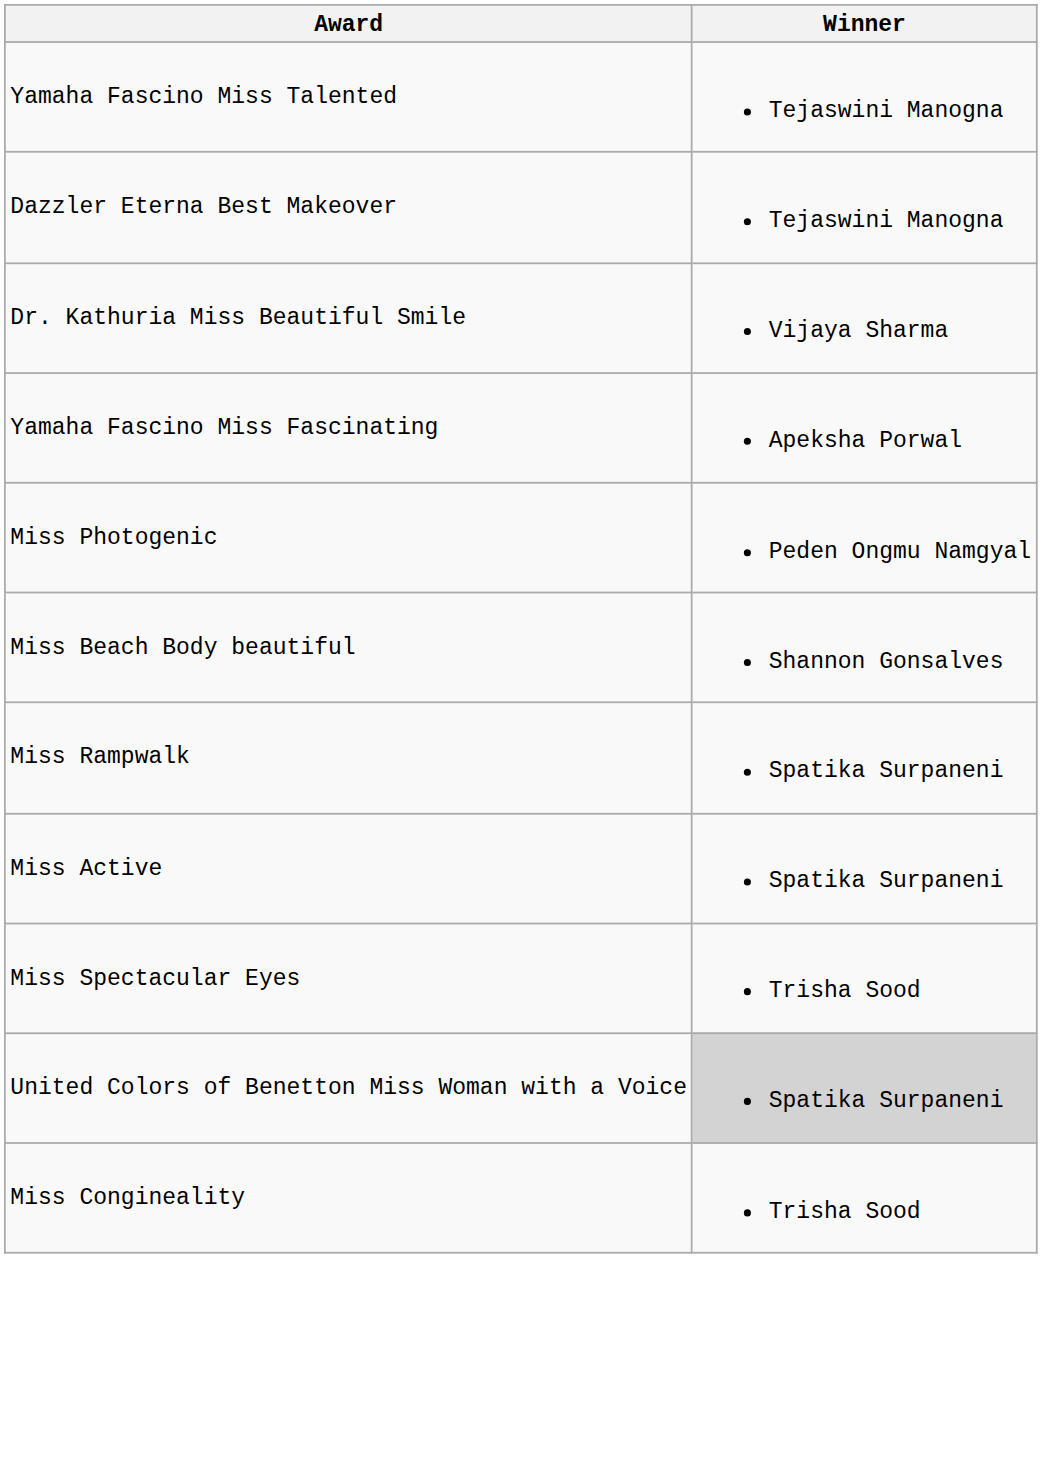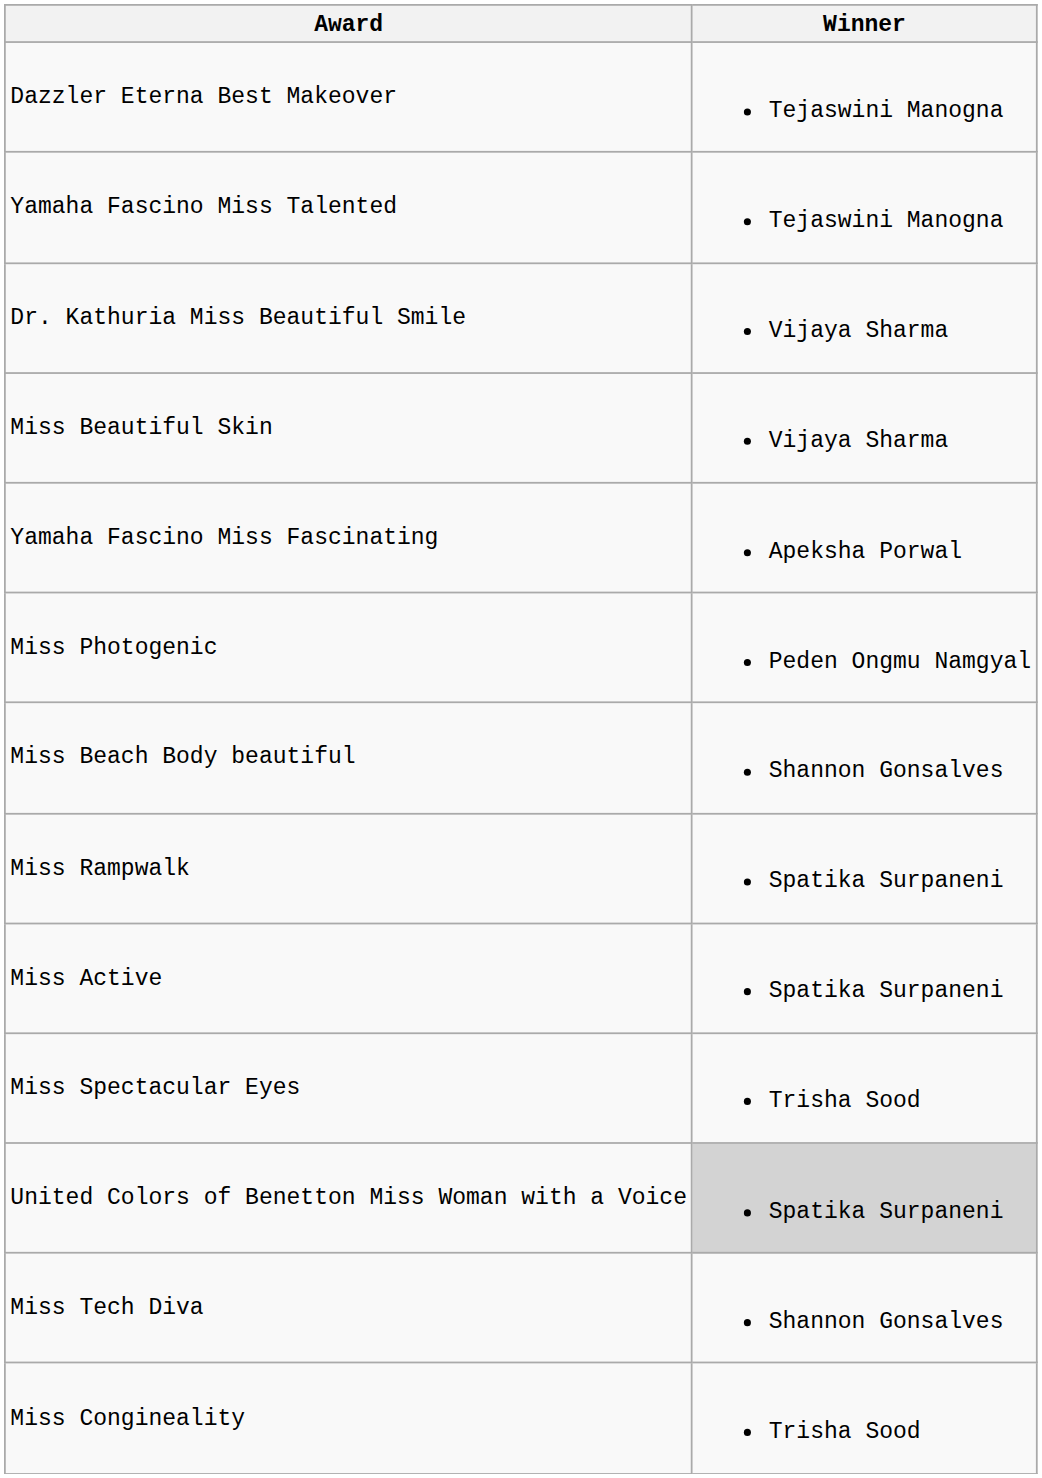 <table class="wikitable">
 <tr>
 <th>Award</th>
 <th>Winner</th>
 </tr>
 <tr>
+<td>Dazzler Eterna Best Makeover</td>
+<td><br><ul><li>Tejaswini Manogna</li></ul></td>
+</tr>
+<tr>
 <td>Yamaha Fascino Miss Talented</td>
 <td><br><ul><li>Tejaswini Manogna</li></ul></td>
 </tr>
 <tr>
-<td>Dazzler Eterna Best Makeover</td>
-<td><br><ul><li>Tejaswini Manogna</li></ul></td>
+<td>Dr. Kathuria Miss Beautiful Smile</td>
+<td><br><ul><li>Vijaya Sharma</li></ul></td>
 </tr>
 <tr>
-<td>Dr. Kathuria Miss Beautiful Smile</td>
+<td>Miss Beautiful Skin</td>
 <td><br><ul><li>Vijaya Sharma</li></ul></td>
 </tr>
 <tr>
 <td>Yamaha Fascino Miss Fascinating</td>
 <td><br><ul><li>Apeksha Porwal</li></ul></td>
 </tr>
 <tr>
 <td>Miss Photogenic</td>
 <td><br><ul><li>Peden Ongmu Namgyal</li></ul></td>
 </tr>
 <tr>
 <td>Miss Beach Body beautiful</td>
 <td><br><ul><li>Shannon Gonsalves</li></ul></td>
 </tr>
 <tr>
 <td>Miss Rampwalk</td>
 <td><br><ul><li>Spatika Surpaneni</li></ul></td>
 </tr>
 <tr>
 <td>Miss Active</td>
 <td><br><ul><li>Spatika Surpaneni</li></ul></td>
 </tr>
 <tr>
 <td>Miss Spectacular Eyes</td>
 <td><br><ul><li>Trisha Sood</li></ul></td>
 </tr>
 <tr>
 <td>United Colors of Benetton Miss Woman with a Voice</td>
 <td style="background: lightgrey;"><br><ul><li>Spatika Surpaneni</li></ul></td>
 </tr>
 <tr>
+<td>Miss Tech Diva</td>
+<td><br><ul><li>Shannon Gonsalves</li></ul></td>
+</tr>
+<tr>
 <td>Miss Congineality</td>
 <td><br><ul><li>Trisha Sood</li></ul></td>
 </tr>
 </table>
